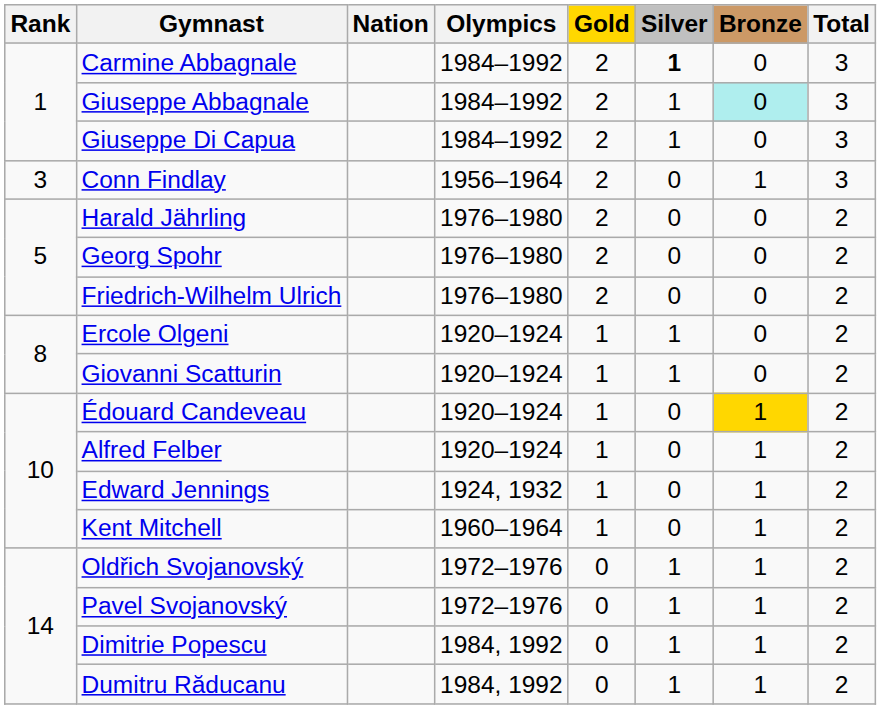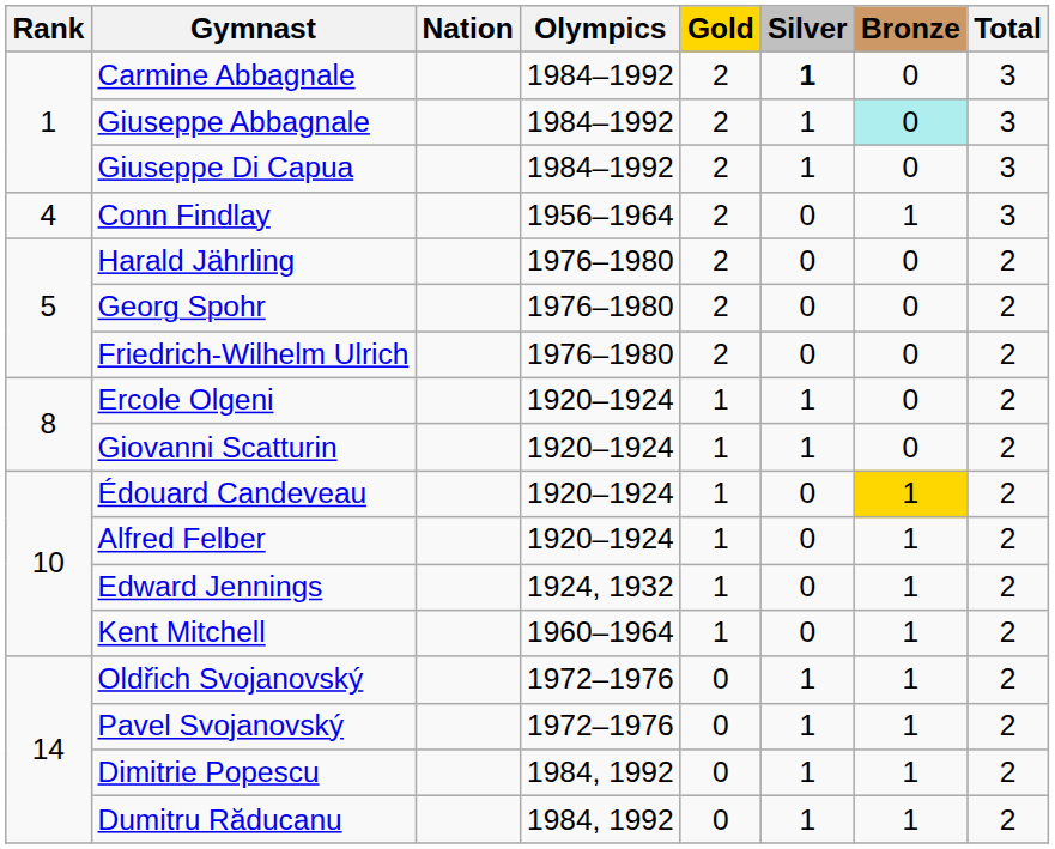 <table class="wikitable sortable" style="text-align:center">
 <tr>
 <th>Rank</th>
 <th>Gymnast</th>
 <th>Nation</th>
 <th>Olympics</th>
 <th style="background-color:gold">Gold</th>
 <th style="background-color:silver">Silver</th>
 <th style="background-color:#cc9966">Bronze</th>
 <th>Total</th>
 </tr>
 <tr>
 <td rowspan=3>1</td>
 <td align=left data-sort-value="Abbagnale, Carmine"><a href='#'>Carmine Abbagnale</a></td>
 <td align=left></td>
 <td>1984–1992</td>
 <td>2</td>
 <td><strong>1</strong></td>
 <td>0</td>
 <td>3</td>
 </tr>
 <tr>
 <td align=left data-sort-value="Abbagnale, Giuseppe"><a href='#'>Giuseppe Abbagnale</a></td>
 <td align=left></td>
 <td>1984–1992</td>
 <td>2</td>
 <td>1</td>
 <td style="background: paleturquoise;">0</td>
 <td>3</td>
 </tr>
 <tr>
 <td align=left data-sort-value="Di Capua, Giuseppe"><a href='#'>Giuseppe Di Capua</a></td>
 <td align=left></td>
 <td>1984–1992</td>
 <td>2</td>
 <td>1</td>
 <td>0</td>
 <td>3</td>
 </tr>
 <tr>
-<td>3</td>
+<td>4</td>
 <td align=left data-sort-value="Findlay, Conn"><a href='#'>Conn Findlay</a></td>
 <td align=left></td>
 <td>1956–1964</td>
 <td>2</td>
 <td>0</td>
 <td>1</td>
 <td>3</td>
 </tr>
 <tr>
 <td rowspan=3>5</td>
 <td align=left data-sort-value="Jährling, Harald"><a href='#'>Harald Jährling</a></td>
 <td align=left></td>
 <td>1976–1980</td>
 <td>2</td>
 <td>0</td>
 <td>0</td>
 <td>2</td>
 </tr>
 <tr>
 <td align=left data-sort-value="Spohr, Georg"><a href='#'>Georg Spohr</a></td>
 <td align=left></td>
 <td>1976–1980</td>
 <td>2</td>
 <td>0</td>
 <td>0</td>
 <td>2</td>
 </tr>
 <tr>
 <td align=left data-sort-value="Ulrich, Friedrich-Wilhelm"><a href='#'>Friedrich-Wilhelm Ulrich</a></td>
 <td align=left></td>
 <td>1976–1980</td>
 <td>2</td>
 <td>0</td>
 <td>0</td>
 <td>2</td>
 </tr>
 <tr>
 <td rowspan=2>8</td>
 <td align=left data-sort-value="Olgeni, Ercole"><a href='#'>Ercole Olgeni</a></td>
 <td align=left></td>
 <td>1920–1924</td>
 <td>1</td>
 <td>1</td>
 <td>0</td>
 <td>2</td>
 </tr>
 <tr>
 <td align=left data-sort-value="Scatturin, Giovanni"><a href='#'>Giovanni Scatturin</a></td>
 <td align=left></td>
 <td>1920–1924</td>
 <td>1</td>
 <td>1</td>
 <td>0</td>
 <td>2</td>
 </tr>
 <tr>
 <td rowspan=4>10</td>
 <td align=left data-sort-value="Candeveau, Édouard"><a href='#'>Édouard Candeveau</a></td>
 <td align=left></td>
 <td>1920–1924</td>
 <td>1</td>
 <td>0</td>
 <td style="background: gold;">1</td>
 <td>2</td>
 </tr>
 <tr>
 <td align=left data-sort-value="Felber, Alfred"><a href='#'>Alfred Felber</a></td>
 <td align=left></td>
 <td>1920–1924</td>
 <td>1</td>
 <td>0</td>
 <td>1</td>
 <td>2</td>
 </tr>
 <tr>
 <td align=left data-sort-value="Jennings, Edward"><a href='#'>Edward Jennings</a></td>
 <td align=left></td>
 <td>1924, 1932</td>
 <td>1</td>
 <td>0</td>
 <td>1</td>
 <td>2</td>
 </tr>
 <tr>
 <td align=left data-sort-value="Mitchell, Kent"><a href='#'>Kent Mitchell</a></td>
 <td align=left></td>
 <td>1960–1964</td>
 <td>1</td>
 <td>0</td>
 <td>1</td>
 <td>2</td>
 </tr>
 <tr>
 <td rowspan=4>14</td>
 <td align=left data-sort-value="Svojanovský, Oldřich"><a href='#'>Oldřich Svojanovský</a></td>
 <td align=left></td>
 <td>1972–1976</td>
 <td>0</td>
 <td>1</td>
 <td>1</td>
 <td>2</td>
 </tr>
 <tr>
 <td align=left data-sort-value="Svojanovský, Pavel"><a href='#'>Pavel Svojanovský</a></td>
 <td align=left></td>
 <td>1972–1976</td>
 <td>0</td>
 <td>1</td>
 <td>1</td>
 <td>2</td>
 </tr>
 <tr>
 <td align=left data-sort-value="Popescu, Dimitrie"><a href='#'>Dimitrie Popescu</a></td>
 <td align=left></td>
 <td>1984, 1992</td>
 <td>0</td>
 <td>1</td>
 <td>1</td>
 <td>2</td>
 </tr>
 <tr>
 <td align=left data-sort-value="Răducanu, Dumitru"><a href='#'>Dumitru Răducanu</a></td>
 <td align=left></td>
 <td>1984, 1992</td>
 <td>0</td>
 <td>1</td>
 <td>1</td>
 <td>2</td>
 </tr>
 </table>
